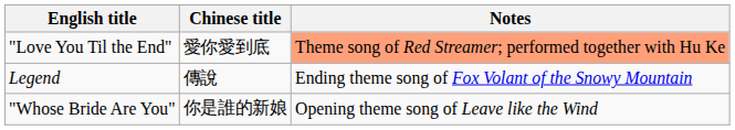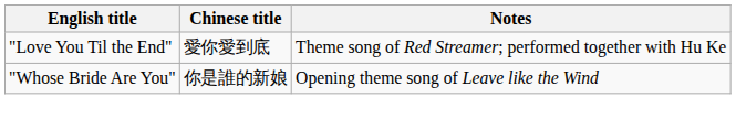 <table class="wikitable">
 <tr>
 <th>English title</th>
 <th>Chinese title</th>
 <th>Notes</th>
 </tr>
 <tr>
 <td>"Love You Til the End"</td>
 <td>愛你愛到底</td>
-<td style="background: lightsalmon;">Theme song of <em>Red Streamer</em>; performed together with Hu Ke</td>
-</tr>
-<tr>
-<td><em>Legend</em></td>
-<td>傳說</td>
-<td>Ending theme song of <em><a href='#'>Fox Volant of the Snowy Mountain</a></em></td>
+<td>Theme song of <em>Red Streamer</em>; performed together with Hu Ke</td>
 </tr>
 <tr>
 <td>"Whose Bride Are You"</td>
 <td>你是誰的新娘</td>
 <td>Opening theme song of <em>Leave like the Wind</em></td>
 </tr>
 </table>
